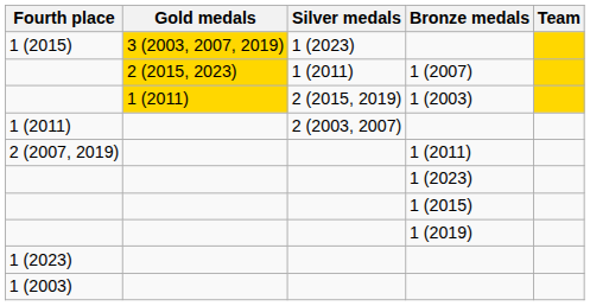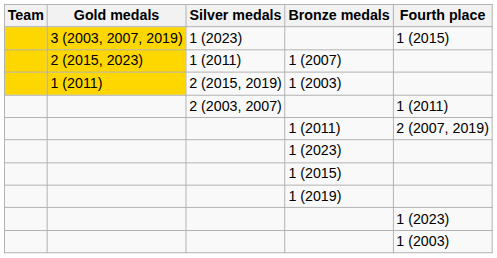 <table class=wikitable>
 <tr>
-<th>Fourth place</th>
+<th>Team</th>
 <th>Gold medals</th>
 <th>Silver medals</th>
 <th>Bronze medals</th>
-<th>Team</th>
+<th>Fourth place</th>
 </tr>
 <tr>
-<td>1 (2015)</td>
+<td bgcolor=gold></td>
 <td bgcolor=gold>3 (2003, 2007, 2019)</td>
 <td>1 (2023)</td>
 <td></td>
+<td>1 (2015)</td>
+</tr>
+<tr>
 <td bgcolor=gold></td>
+<td bgcolor=gold>2 (2015, 2023)</td>
+<td>1 (2011)</td>
+<td>1 (2007)</td>
+<td></td>
+</tr>
+<tr>
+<td bgcolor=gold></td>
+<td bgcolor=gold>1 (2011)</td>
+<td>2 (2015, 2019)</td>
+<td>1 (2003)</td>
+<td></td>
 </tr>
 <tr>
 <td></td>
-<td bgcolor=gold>2 (2015, 2023)</td>
+<td></td>
+<td>2 (2003, 2007)</td>
+<td></td>
 <td>1 (2011)</td>
-<td>1 (2007)</td>
-<td bgcolor=gold></td>
 </tr>
 <tr>
 <td></td>
-<td bgcolor=gold>1 (2011)</td>
-<td>2 (2015, 2019)</td>
-<td>1 (2003)</td>
-<td bgcolor=gold></td>
-</tr>
-<tr>
-<td>1 (2011)</td>
-<td></td>
-<td>2 (2003, 2007)</td>
-<td></td>
-<td></td>
-</tr>
-<tr>
-<td>2 (2007, 2019)</td>
 <td></td>
 <td></td>
 <td>1 (2011)</td>
-<td></td>
+<td>2 (2007, 2019)</td>
 </tr>
 <tr>
 <td></td>
 <td></td>
 <td></td>
 <td>1 (2023)</td>
 <td></td>
 </tr>
 <tr>
 <td></td>
 <td></td>
 <td></td>
 <td>1 (2015)</td>
 <td></td>
 </tr>
 <tr>
 <td></td>
 <td></td>
 <td></td>
 <td>1 (2019)</td>
 <td></td>
 </tr>
 <tr>
-<td>1 (2023)</td>
 <td></td>
 <td></td>
 <td></td>
 <td></td>
+<td>1 (2023)</td>
 </tr>
 <tr>
-<td>1 (2003)</td>
 <td></td>
 <td></td>
 <td></td>
 <td></td>
+<td>1 (2003)</td>
 </tr>
 </table>
